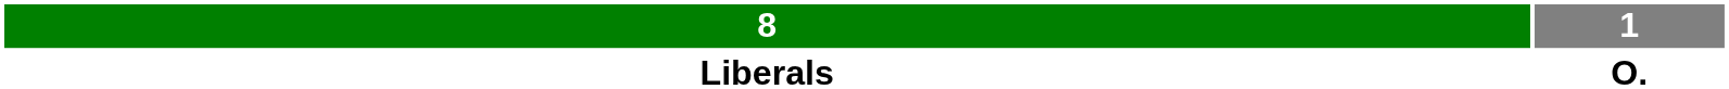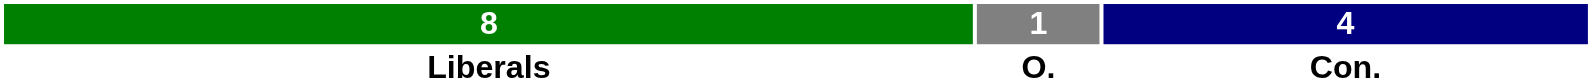 <table style="width:50%; text-align:center;">
 <tr style="color:white;">
 <td style="background:green; width:61.54%;"><strong>8</strong></td>
 <td style="background:gray; width:7.69%;"><strong>1</strong></td>
+<td style="background:navy; width:30.77%;"><strong>4</strong></td>
 </tr>
 <tr>
 <td><span><strong>Liberals</strong></span></td>
 <td><span><strong>O.</strong></span></td>
+<td><span><strong>Con.</strong></span></td>
 </tr>
 </table>
